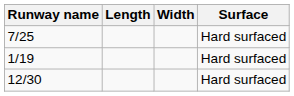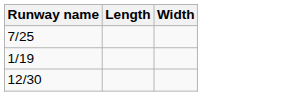 <table class="wikitable">
 <tr>
 <th>Runway name</th>
 <th>Length</th>
 <th>Width</th>
-<th>Surface</th>
 </tr>
 <tr>
 <td>7/25</td>
 <td></td>
 <td></td>
-<td>Hard surfaced</td>
 </tr>
 <tr>
 <td>1/19</td>
 <td></td>
 <td></td>
-<td>Hard surfaced</td>
 </tr>
 <tr>
 <td>12/30</td>
 <td></td>
 <td></td>
-<td>Hard surfaced</td>
 </tr>
 </table>
